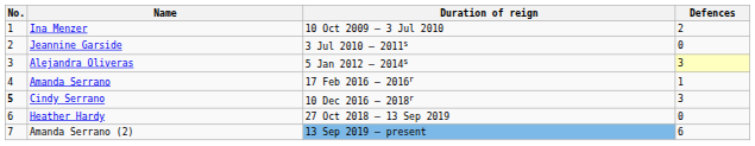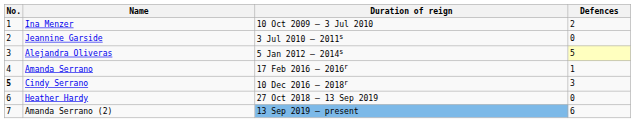 <table class="wikitable" width=80%>
 <tr>
 <th width=3%>No.</th>
 <th width=37%>Name</th>
 <th width=50%>Duration of reign</th>
 <th width=10%>Defences</th>
 </tr>
 <tr>
 <td>1</td>
 <td align=left> <a href='#'>Ina Menzer</a></td>
 <td>10 Oct 2009 – 3 Jul 2010</td>
 <td>2</td>
 </tr>
 <tr>
 <td>2</td>
 <td align=left> <a href='#'>Jeannine Garside</a></td>
 <td>3 Jul 2010 – 2011<sup>s</sup></td>
 <td>0</td>
 </tr>
 <tr>
 <td>3</td>
 <td align=left> <a href='#'>Alejandra Oliveras</a></td>
 <td>5 Jan 2012 – 2014<sup>s</sup></td>
-<td style="background:#ffffbf;" width=5px>3</td>
+<td style="background:#ffffbf;" width=5px>5</td>
 </tr>
 <tr>
 <td>4</td>
 <td align=left> <a href='#'>Amanda Serrano</a></td>
 <td>17 Feb 2016 – 2016<sup>r</sup></td>
 <td>1</td>
 </tr>
 <tr>
 <td><strong>5</strong></td>
 <td align=left> <a href='#'>Cindy Serrano</a></td>
 <td>10 Dec 2016 – 2018<sup>r</sup></td>
 <td>3</td>
 </tr>
 <tr>
 <td>6</td>
 <td align=left> <a href='#'>Heather Hardy</a></td>
 <td>27 Oct 2018 – 13 Sep 2019</td>
 <td>0</td>
 </tr>
 <tr>
 <td>7</td>
 <td align=left> Amanda Serrano (2) <em></em></td>
 <td style="background:#7CB9E8;" width=5px>13 Sep 2019 – present</td>
 <td>6</td>
 </tr>
 </table>
